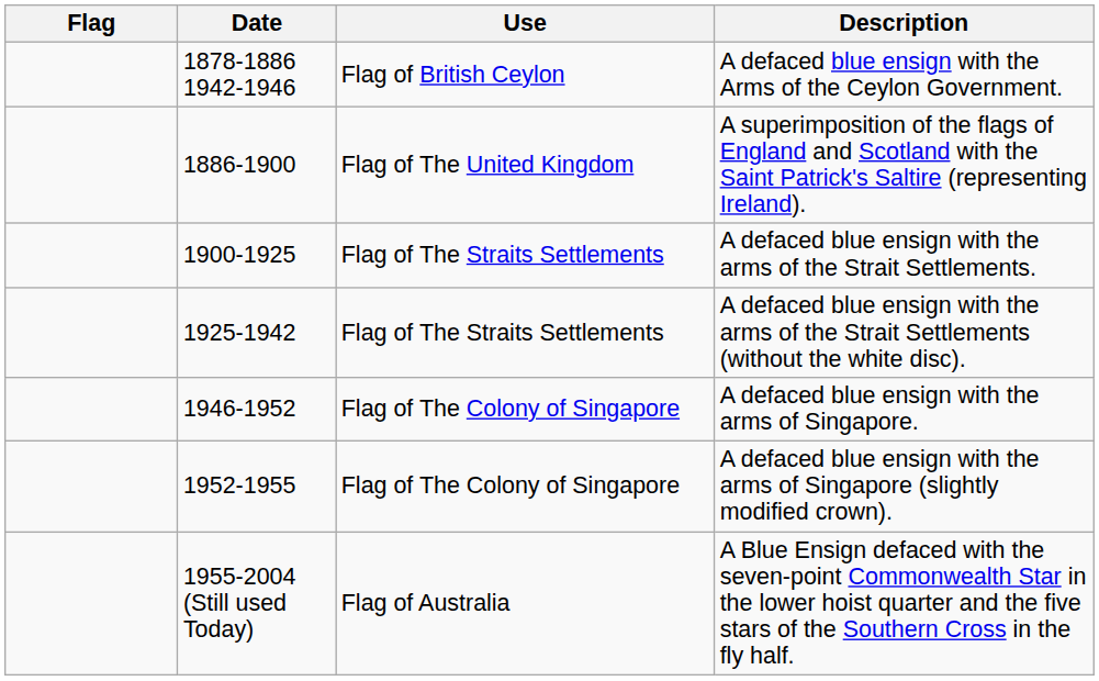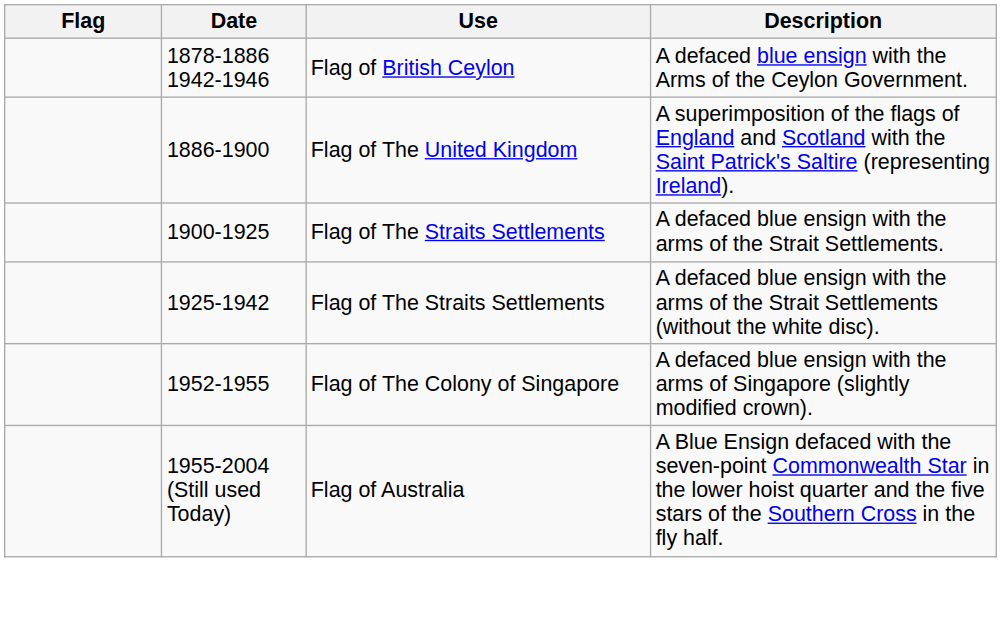 <table class="wikitable">
 <tr>
 <th style="width:110px;">Flag</th>
 <th style="width:100px;">Date</th>
 <th style="width:250px;">Use</th>
 <th style="width:250px;">Description</th>
 </tr>
 <tr>
 <td></td>
 <td>1878-1886<br>1942-1946</td>
 <td>Flag of <a href='#'>British Ceylon</a></td>
 <td>A defaced <a href='#'>blue ensign</a> with the Arms of the Ceylon Government.</td>
 </tr>
 <tr>
 <td></td>
 <td>1886-1900</td>
 <td>Flag of The <a href='#'>United Kingdom</a></td>
 <td>A superimposition of the flags of <a href='#'>England</a> and <a href='#'>Scotland</a> with the <a href='#'>Saint Patrick's Saltire</a> (representing <a href='#'>Ireland</a>).</td>
 </tr>
 <tr>
 <td></td>
 <td>1900-1925</td>
 <td>Flag of The <a href='#'>Straits Settlements</a></td>
 <td>A defaced blue ensign with the arms of the Strait Settlements.</td>
 </tr>
 <tr>
 <td></td>
 <td>1925-1942</td>
 <td>Flag of The Straits Settlements</td>
 <td>A defaced blue ensign with the arms of the Strait Settlements (without the white disc).</td>
 </tr>
 <tr>
 <td></td>
-<td>1946-1952</td>
-<td>Flag of The <a href='#'>Colony of Singapore</a></td>
-<td>A defaced blue ensign with the arms of Singapore.</td>
-</tr>
-<tr>
-<td></td>
 <td>1952-1955</td>
 <td>Flag of The Colony of Singapore</td>
 <td>A defaced blue ensign with the arms of Singapore (slightly modified crown).</td>
 </tr>
 <tr>
 <td></td>
 <td>1955-2004 (Still used Today)</td>
 <td>Flag of Australia</td>
 <td>A Blue Ensign defaced with the seven-point <a href='#'>Commonwealth Star</a> in the lower hoist quarter and the five stars of the <a href='#'>Southern Cross</a> in the fly half.</td>
 </tr>
 </table>
